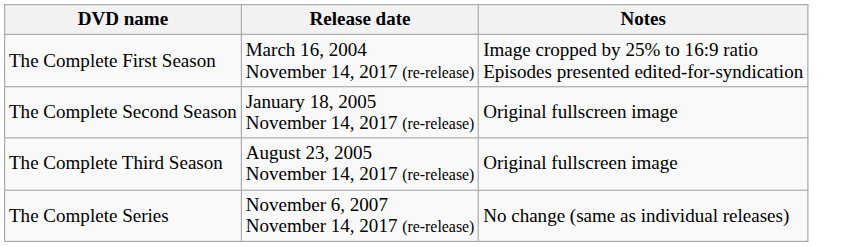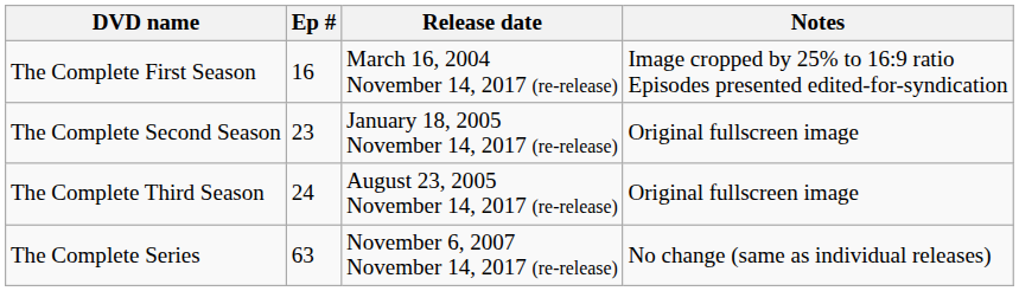 <table class="wikitable">
 <tr>
 <th>DVD name</th>
+<th>Ep #</th>
 <th>Release date</th>
 <th>Notes</th>
 </tr>
 <tr>
 <td>The Complete First Season</td>
+<td>16</td>
 <td>March 16, 2004<br>November 14, 2017 <small>(re-release)</small></td>
 <td>Image cropped by 25% to 16:9 ratio<br>Episodes presented edited-for-syndication</td>
 </tr>
 <tr>
 <td>The Complete Second Season</td>
+<td>23</td>
 <td>January 18, 2005<br>November 14, 2017 <small>(re-release)</small></td>
 <td>Original fullscreen image</td>
 </tr>
 <tr>
 <td>The Complete Third Season</td>
+<td>24</td>
 <td>August 23, 2005<br>November 14, 2017 <small>(re-release)</small></td>
 <td>Original fullscreen image</td>
 </tr>
 <tr>
 <td>The Complete Series</td>
+<td>63</td>
 <td>November 6, 2007<br>November 14, 2017 <small>(re-release)</small></td>
 <td>No change (same as individual releases)</td>
 </tr>
 </table>
